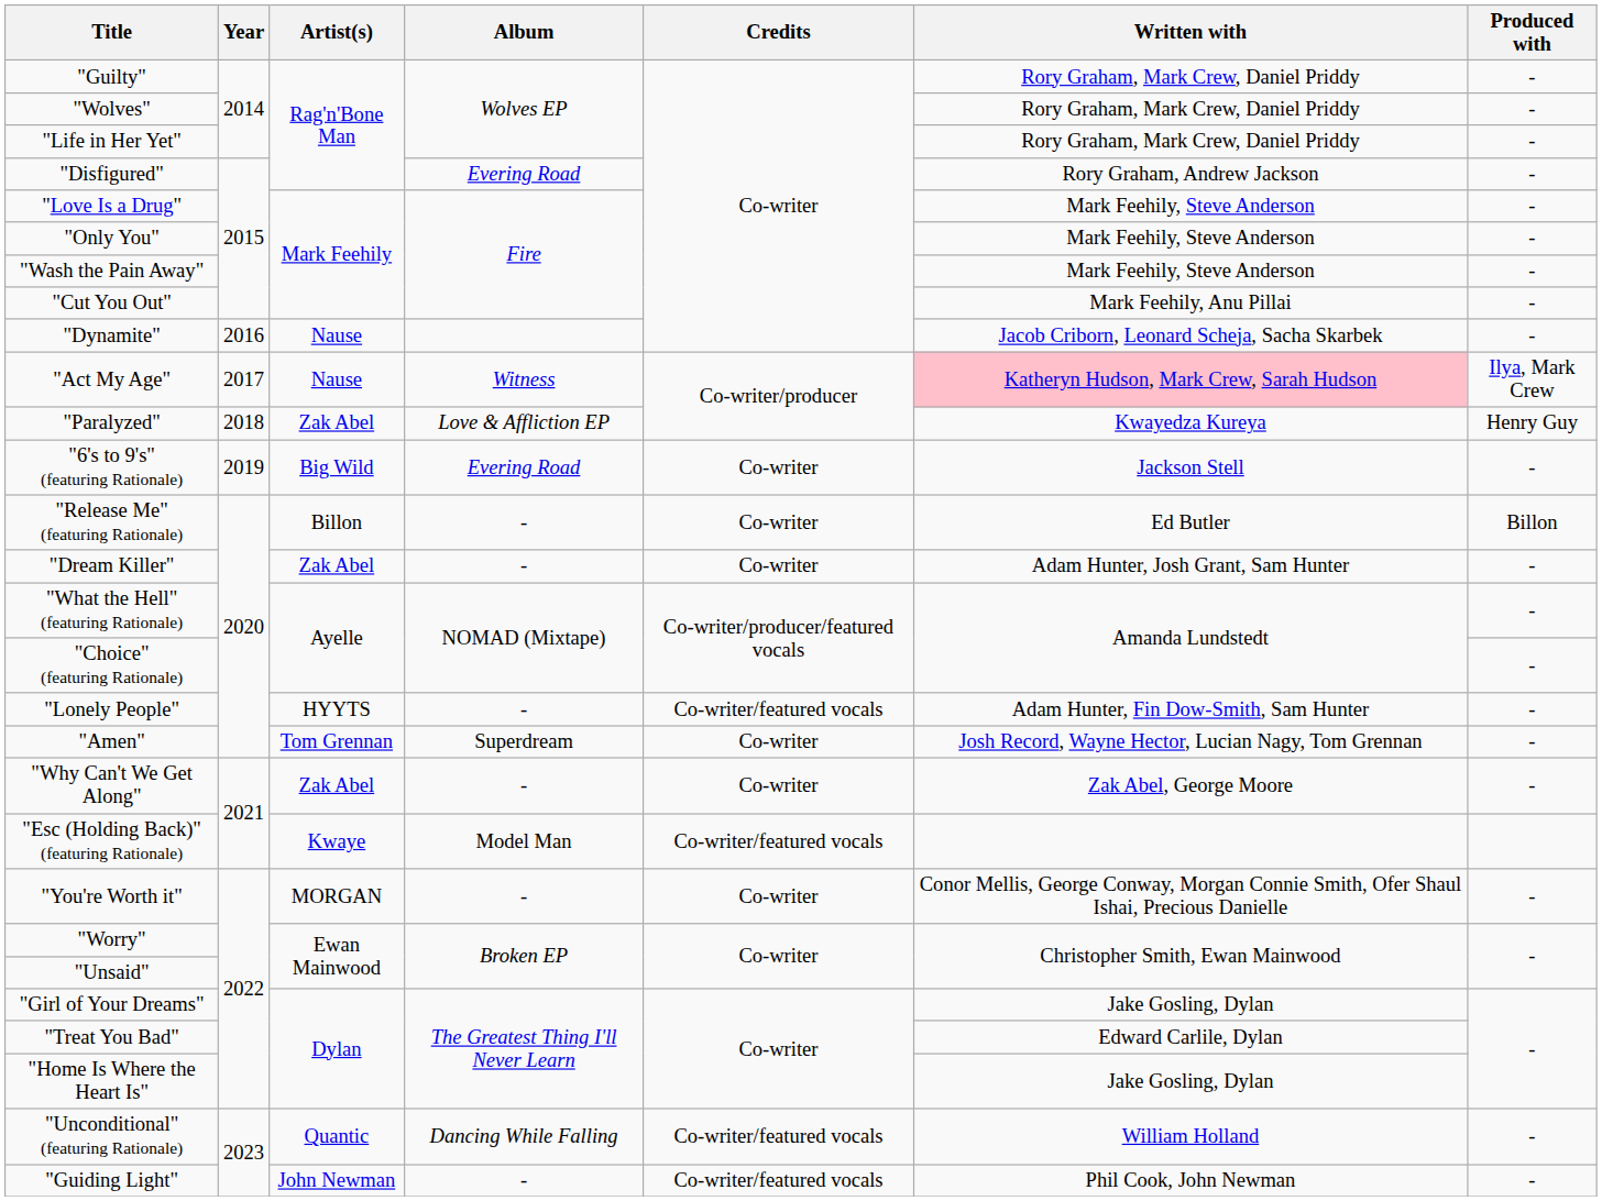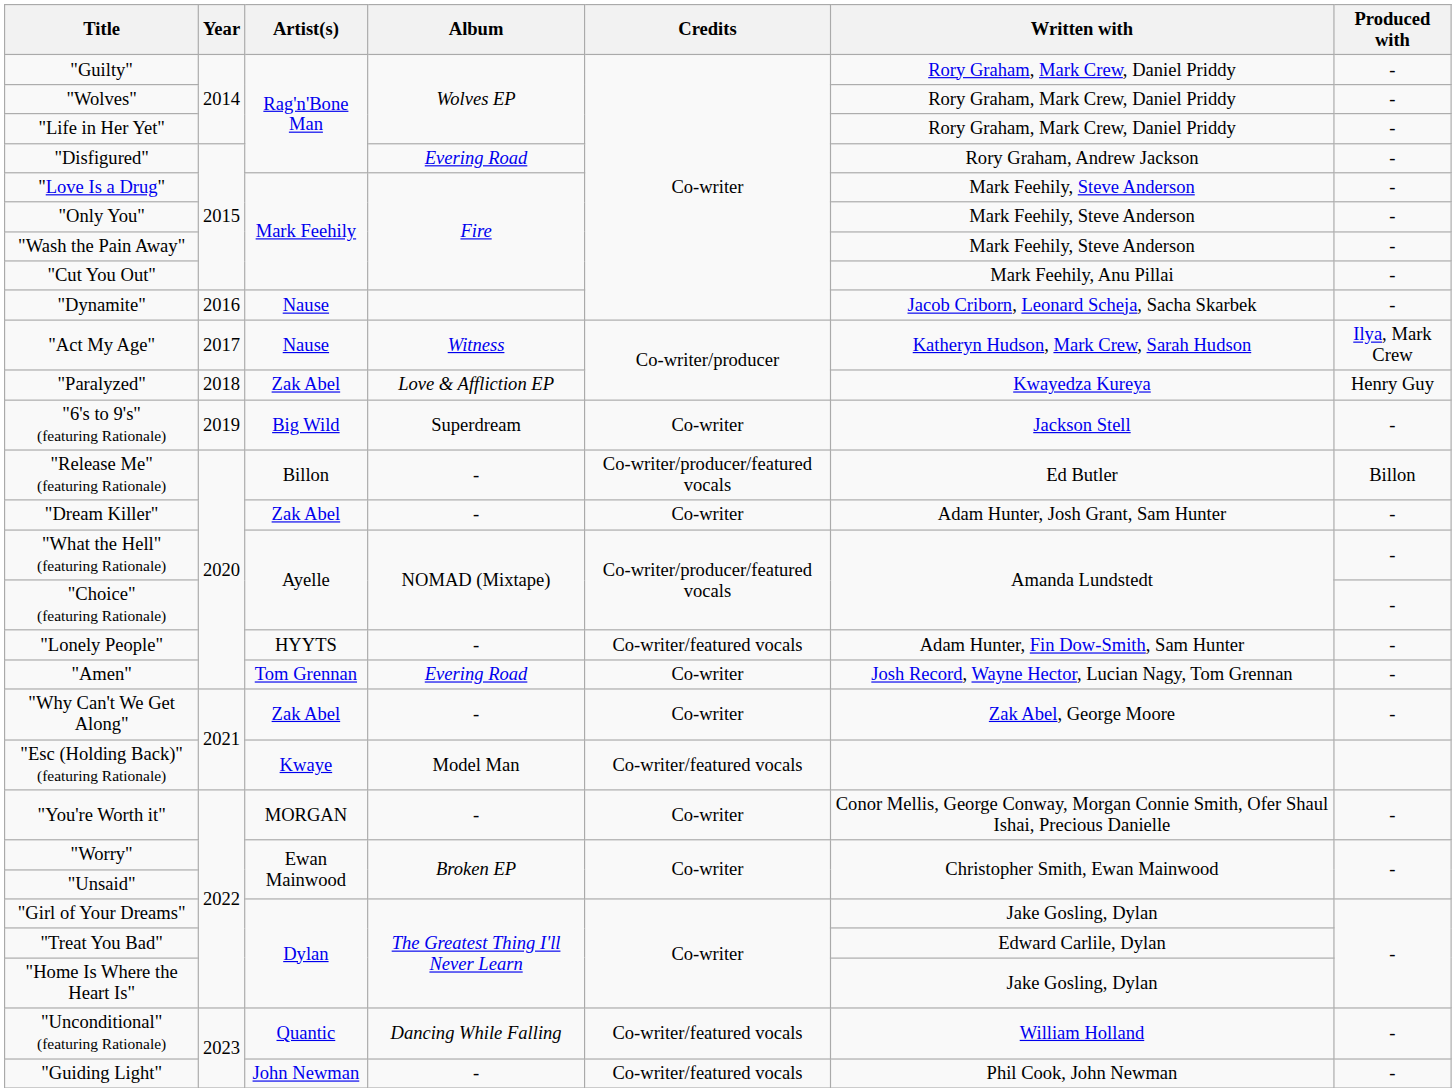 <table class="wikitable plainrowheaders" style="text-align:center;">
 <tr>
 <th scope="col" style="width:160px;">Title</th>
 <th scope="col">Year</th>
 <th scope="col">Artist(s)</th>
 <th scope="col" style="width:180px;">Album</th>
 <th scope="col">Credits</th>
 <th scope="col">Written with</th>
 <th scope="col">Produced with</th>
 </tr>
 <tr>
 <td scope="row">"Guilty"</td>
 <td rowspan="3">2014</td>
 <td rowspan="4"><a href='#'>Rag'n'Bone Man</a></td>
 <td rowspan="3"><em>Wolves EP</em></td>
 <td rowspan="9">Co-writer</td>
 <td><a href='#'>Rory Graham</a>, <a href='#'>Mark Crew</a>, Daniel Priddy</td>
 <td>-</td>
 </tr>
 <tr>
 <td scope="row">"Wolves"</td>
 <td>Rory Graham, Mark Crew, Daniel Priddy</td>
 <td>-</td>
 </tr>
 <tr>
 <td scope="row">"Life in Her Yet"</td>
 <td>Rory Graham, Mark Crew, Daniel Priddy</td>
 <td>-</td>
 </tr>
 <tr>
 <td scope="row">"Disfigured"</td>
 <td rowspan="5">2015</td>
 <td><em><a href='#'>Evering Road</a></em></td>
 <td>Rory Graham, Andrew Jackson</td>
 <td>-</td>
 </tr>
 <tr>
 <td scope="row">"<a href='#'>Love Is a Drug</a>"</td>
 <td rowspan="4"><a href='#'>Mark Feehily</a></td>
 <td rowspan="4"><em><a href='#'>Fire</a></em></td>
 <td>Mark Feehily, <a href='#'>Steve Anderson</a></td>
 <td>-</td>
 </tr>
 <tr>
 <td scope="row">"Only You"</td>
 <td>Mark Feehily, Steve Anderson</td>
 <td>-</td>
 </tr>
 <tr>
 <td scope="row">"Wash the Pain Away"</td>
 <td>Mark Feehily, Steve Anderson</td>
 <td>-</td>
 </tr>
 <tr>
 <td scope="row">"Cut You Out"</td>
 <td>Mark Feehily, Anu Pillai</td>
 <td>-</td>
 </tr>
 <tr>
 <td scope="row">"Dynamite"<br></td>
 <td>2016</td>
 <td><a href='#'>Nause</a></td>
 <td></td>
 <td><a href='#'>Jacob Criborn</a>, <a href='#'>Leonard Scheja</a>, Sacha Skarbek</td>
 <td>-</td>
 </tr>
 <tr>
 <td scope="row">"Act My Age"</td>
 <td>2017</td>
 <td><a href='#'>Nause</a></td>
 <td><em><a href='#'>Witness</a></em></td>
 <td rowspan="2">Co-writer/producer</td>
-<td style="background: pink;"><a href='#'>Katheryn Hudson</a>, <a href='#'>Mark Crew</a>, <a href='#'>Sarah Hudson</a></td>
+<td><a href='#'>Katheryn Hudson</a>, <a href='#'>Mark Crew</a>, <a href='#'>Sarah Hudson</a></td>
 <td><a href='#'>Ilya</a>, Mark Crew</td>
 </tr>
 <tr>
 <td scope="row">"Paralyzed"</td>
 <td>2018</td>
 <td><a href='#'>Zak Abel</a></td>
 <td><em>Love & Affliction EP</em></td>
 <td><a href='#'>Kwayedza Kureya</a></td>
 <td>Henry Guy</td>
 </tr>
 <tr>
 <td>"6's to 9's"<br><small>(featuring Rationale)</small></td>
 <td>2019</td>
 <td><a href='#'>Big Wild</a></td>
-<td><em><a href='#'>Evering Road</a></em></td>
+<td>Superdream</td>
 <td>Co-writer</td>
 <td><a href='#'>Jackson Stell</a></td>
 <td>-</td>
 </tr>
 <tr>
 <td>"Release Me"<br><small>(featuring Rationale)</small></td>
 <td rowspan="6">2020</td>
 <td>Billon</td>
 <td>-</td>
-<td>Co-writer</td>
+<td>Co-writer/producer/featured vocals</td>
 <td>Ed Butler</td>
 <td>Billon</td>
 </tr>
 <tr>
 <td>"Dream Killer"</td>
 <td><a href='#'>Zak Abel</a></td>
 <td>-</td>
 <td>Co-writer</td>
 <td>Adam Hunter, Josh Grant, Sam Hunter</td>
 <td>-</td>
 </tr>
 <tr>
 <td>"What the Hell"<br><small>(featuring Rationale)</small></td>
 <td rowspan="2">Ayelle</td>
 <td rowspan="2">NOMAD (Mixtape)</td>
 <td rowspan="2">Co-writer/producer/featured vocals</td>
 <td rowspan="2">Amanda Lundstedt</td>
 <td>-</td>
 </tr>
 <tr>
 <td>"Choice"<br><small>(featuring Rationale)</small></td>
 <td>-</td>
 </tr>
 <tr>
 <td>"Lonely People"</td>
 <td>HYYTS</td>
 <td>-</td>
 <td>Co-writer/featured vocals</td>
 <td>Adam Hunter, <a href='#'>Fin Dow-Smith</a>, Sam Hunter</td>
 <td>-</td>
 </tr>
 <tr>
 <td>"Amen"</td>
 <td><a href='#'>Tom Grennan</a></td>
-<td>Superdream</td>
+<td><em><a href='#'>Evering Road</a></em></td>
 <td>Co-writer</td>
 <td><a href='#'>Josh Record</a>, <a href='#'>Wayne Hector</a>, Lucian Nagy, Tom Grennan</td>
 <td>-</td>
 </tr>
 <tr>
 <td>"Why Can't We Get Along"</td>
 <td rowspan="2">2021</td>
 <td><a href='#'>Zak Abel</a></td>
 <td>-</td>
 <td>Co-writer</td>
 <td><a href='#'>Zak Abel</a>, George Moore</td>
 <td>-</td>
 </tr>
 <tr>
 <td>"Esc (Holding Back)"<br><small>(featuring Rationale)</small></td>
 <td><a href='#'>Kwaye</a></td>
 <td>Model Man</td>
 <td>Co-writer/featured vocals</td>
 <td></td>
 <td></td>
 </tr>
 <tr>
 <td>"You're Worth it"</td>
 <td rowspan="6">2022</td>
 <td>MORGAN</td>
 <td>-</td>
 <td>Co-writer</td>
 <td>Conor Mellis, George Conway, Morgan Connie Smith, Ofer Shaul Ishai, Precious Danielle</td>
 <td>-</td>
 </tr>
 <tr>
 <td>"Worry"</td>
 <td rowspan="2">Ewan Mainwood</td>
 <td rowspan="2"><em>Broken EP</em></td>
 <td rowspan="2">Co-writer</td>
 <td rowspan="2">Christopher Smith, Ewan Mainwood</td>
 <td rowspan="2">-</td>
 </tr>
 <tr>
 <td>"Unsaid"</td>
 </tr>
 <tr>
 <td>"Girl of Your Dreams"</td>
 <td rowspan="3"><a href='#'>Dylan</a></td>
 <td rowspan="3"><em><a href='#'>The Greatest Thing I'll Never Learn</a></em></td>
 <td rowspan="3">Co-writer</td>
 <td>Jake Gosling, Dylan</td>
 <td rowspan="3">-</td>
 </tr>
 <tr>
 <td>"Treat You Bad"</td>
 <td>Edward Carlile, Dylan</td>
 </tr>
 <tr>
 <td>"Home Is Where the Heart Is"</td>
 <td>Jake Gosling, Dylan</td>
 </tr>
 <tr>
 <td>"Unconditional"<br><small>(featuring Rationale)</small></td>
 <td rowspan="2">2023</td>
 <td><a href='#'>Quantic</a></td>
 <td><em>Dancing While Falling</em></td>
 <td>Co-writer/featured vocals</td>
 <td><a href='#'>William Holland</a></td>
 <td>-</td>
 </tr>
 <tr>
 <td>"Guiding Light"</td>
 <td><a href='#'>John Newman</a></td>
 <td>-</td>
 <td>Co-writer/featured vocals</td>
 <td>Phil Cook, John Newman</td>
 <td>-</td>
 </tr>
 </table>
